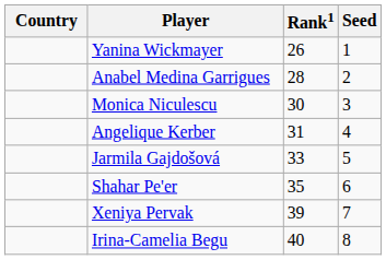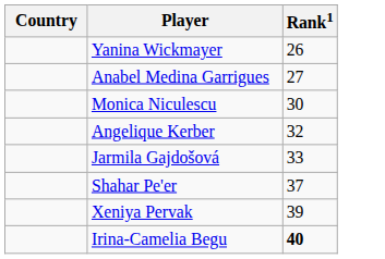 <table class="sortable wikitable">
 <tr>
 <th width="70">Country</th>
 <th width="175">Player</th>
 <th>Rank<sup>1</sup></th>
-<th>Seed</th>
 </tr>
 <tr>
 <td></td>
 <td><a href='#'>Yanina Wickmayer</a></td>
 <td>26</td>
-<td>1</td>
 </tr>
 <tr>
 <td></td>
 <td><a href='#'>Anabel Medina Garrigues</a></td>
-<td>28</td>
-<td>2</td>
+<td>27</td>
 </tr>
 <tr>
 <td></td>
 <td><a href='#'>Monica Niculescu</a></td>
 <td>30</td>
-<td>3</td>
 </tr>
 <tr>
 <td></td>
 <td><a href='#'>Angelique Kerber</a></td>
-<td>31</td>
-<td>4</td>
+<td>32</td>
 </tr>
 <tr>
 <td></td>
 <td><a href='#'>Jarmila Gajdošová</a></td>
 <td>33</td>
-<td>5</td>
 </tr>
 <tr>
 <td></td>
 <td><a href='#'>Shahar Pe'er</a></td>
-<td>35</td>
-<td>6</td>
+<td>37</td>
 </tr>
 <tr>
 <td></td>
 <td><a href='#'>Xeniya Pervak</a></td>
 <td>39</td>
-<td>7</td>
 </tr>
 <tr>
 <td></td>
 <td><a href='#'>Irina-Camelia Begu</a></td>
-<td>40</td>
-<td>8</td>
+<td><strong>40</strong></td>
 </tr>
 </table>
